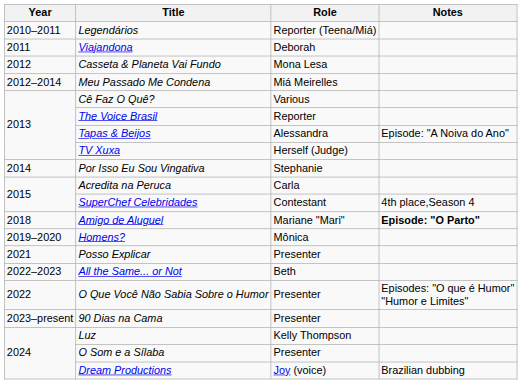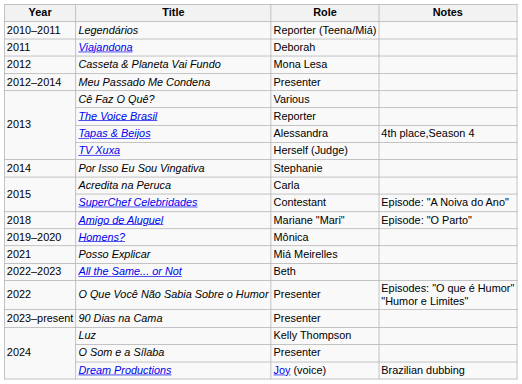 <table class="wikitable">
 <tr>
 <th>Year</th>
 <th>Title</th>
 <th>Role</th>
 <th>Notes</th>
 </tr>
 <tr>
 <td>2010–2011</td>
 <td><em>Legendários</em></td>
 <td>Reporter (Teena/Miá)</td>
 <td></td>
 </tr>
 <tr>
 <td>2011</td>
 <td><em><a href='#'>Viajandona</a></em></td>
 <td>Deborah</td>
 <td></td>
 </tr>
 <tr>
 <td>2012</td>
 <td><em>Casseta & Planeta Vai Fundo</em></td>
 <td>Mona Lesa</td>
 <td></td>
 </tr>
 <tr>
 <td>2012–2014</td>
 <td><em>Meu Passado Me Condena</em></td>
-<td>Miá Meirelles</td>
+<td>Presenter</td>
 <td></td>
 </tr>
 <tr>
 <td rowspan="4">2013</td>
 <td><em>Cê Faz O Quê?</em></td>
 <td>Various</td>
 <td></td>
 </tr>
 <tr>
 <td><em><a href='#'>The Voice Brasil</a></em></td>
 <td>Reporter</td>
 <td></td>
 </tr>
 <tr>
 <td><em><a href='#'>Tapas & Beijos</a></em></td>
 <td>Alessandra</td>
-<td>Episode: "A Noiva do Ano"</td>
+<td>4th place,Season 4</td>
 </tr>
 <tr>
 <td><em><a href='#'>TV Xuxa</a></em></td>
 <td>Herself (Judge)</td>
 <td></td>
 </tr>
 <tr>
 <td>2014</td>
 <td><em>Por Isso Eu Sou Vingativa</em></td>
 <td>Stephanie</td>
 <td></td>
 </tr>
 <tr>
 <td rowspan="2">2015</td>
 <td><em>Acredita na Peruca</em></td>
 <td>Carla</td>
 <td></td>
 </tr>
 <tr>
 <td><em><a href='#'>SuperChef Celebridades</a></em></td>
 <td>Contestant</td>
-<td>4th place,Season 4</td>
+<td>Episode: "A Noiva do Ano"</td>
 </tr>
 <tr>
 <td>2018</td>
 <td><em><a href='#'>Amigo de Aluguel</a></em></td>
 <td>Mariane "Mari"</td>
-<td><strong>Episode: "O Parto"</strong></td>
+<td>Episode: "O Parto"</td>
 </tr>
 <tr>
 <td>2019–2020</td>
 <td><em><a href='#'>Homens?</a></em></td>
 <td>Mônica</td>
 <td></td>
 </tr>
 <tr>
 <td>2021</td>
 <td><em>Posso Explicar</em></td>
-<td>Presenter</td>
+<td>Miá Meirelles</td>
 <td></td>
 </tr>
 <tr>
 <td>2022–2023</td>
 <td><em><a href='#'>All the Same... or Not</a></em></td>
 <td>Beth</td>
 <td></td>
 </tr>
 <tr>
 <td>2022</td>
 <td><em>O Que Você Não Sabia Sobre o Humor</em></td>
 <td>Presenter</td>
 <td>Episodes: "O que é Humor"<br>"Humor e Limites"</td>
 </tr>
 <tr>
 <td>2023–present</td>
 <td><em>90 Dias na Cama</em></td>
 <td>Presenter</td>
 <td></td>
 </tr>
 <tr>
 <td rowspan="3">2024</td>
 <td><em>Luz</em></td>
 <td>Kelly Thompson</td>
 <td></td>
 </tr>
 <tr>
 <td><em>O Som e a Sílaba</em></td>
 <td>Presenter</td>
 <td></td>
 </tr>
 <tr>
 <td><em><a href='#'>Dream Productions</a></em></td>
 <td><a href='#'>Joy</a> (voice)</td>
 <td>Brazilian dubbing</td>
 </tr>
 </table>
